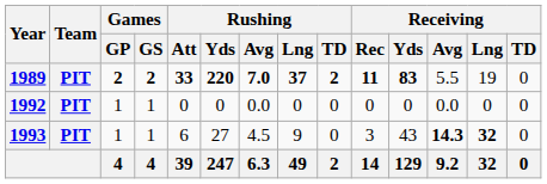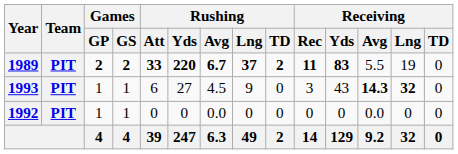 <table class="wikitable" style="text-align:center;">
 <tr>
 <th rowspan="2">Year</th>
 <th rowspan="2">Team</th>
 <th colspan="2">Games</th>
 <th colspan="5">Rushing</th>
 <th colspan="5">Receiving</th>
 </tr>
 <tr>
 <th>GP</th>
 <th>GS</th>
 <th>Att</th>
 <th>Yds</th>
 <th>Avg</th>
 <th>Lng</th>
 <th>TD</th>
 <th>Rec</th>
 <th>Yds</th>
 <th>Avg</th>
 <th>Lng</th>
 <th>TD</th>
 </tr>
 <tr>
 <th><a href='#'>1989</a></th>
 <th><a href='#'>PIT</a></th>
 <td><strong>2</strong></td>
 <td><strong>2</strong></td>
 <td><strong>33</strong></td>
 <td><strong>220</strong></td>
-<td><strong>7.0</strong></td>
+<td><strong>6.7</strong></td>
 <td><strong>37</strong></td>
 <td><strong>2</strong></td>
 <td><strong>11</strong></td>
 <td><strong>83</strong></td>
 <td>5.5</td>
 <td>19</td>
+<td>0</td>
+</tr>
+<tr>
+<th><a href='#'>1993</a></th>
+<th><a href='#'>PIT</a></th>
+<td>1</td>
+<td>1</td>
+<td>6</td>
+<td>27</td>
+<td>4.5</td>
+<td>9</td>
+<td>0</td>
+<td>3</td>
+<td>43</td>
+<td><strong>14.3</strong></td>
+<td><strong>32</strong></td>
 <td>0</td>
 </tr>
 <tr>
 <th><a href='#'>1992</a></th>
 <th><a href='#'>PIT</a></th>
 <td>1</td>
 <td>1</td>
 <td>0</td>
 <td>0</td>
 <td>0.0</td>
 <td>0</td>
 <td>0</td>
 <td>0</td>
 <td>0</td>
 <td>0.0</td>
 <td>0</td>
 <td>0</td>
 </tr>
 <tr>
-<th><a href='#'>1993</a></th>
-<th><a href='#'>PIT</a></th>
-<td>1</td>
-<td>1</td>
-<td>6</td>
-<td>27</td>
-<td>4.5</td>
-<td>9</td>
-<td>0</td>
-<td>3</td>
-<td>43</td>
-<td><strong>14.3</strong></td>
-<td><strong>32</strong></td>
-<td>0</td>
-</tr>
-<tr>
 <th colspan="2"></th>
 <th>4</th>
 <th>4</th>
 <th>39</th>
 <th>247</th>
 <th>6.3</th>
 <th>49</th>
 <th>2</th>
 <th>14</th>
 <th>129</th>
 <th>9.2</th>
 <th>32</th>
 <th>0</th>
 </tr>
 </table>
